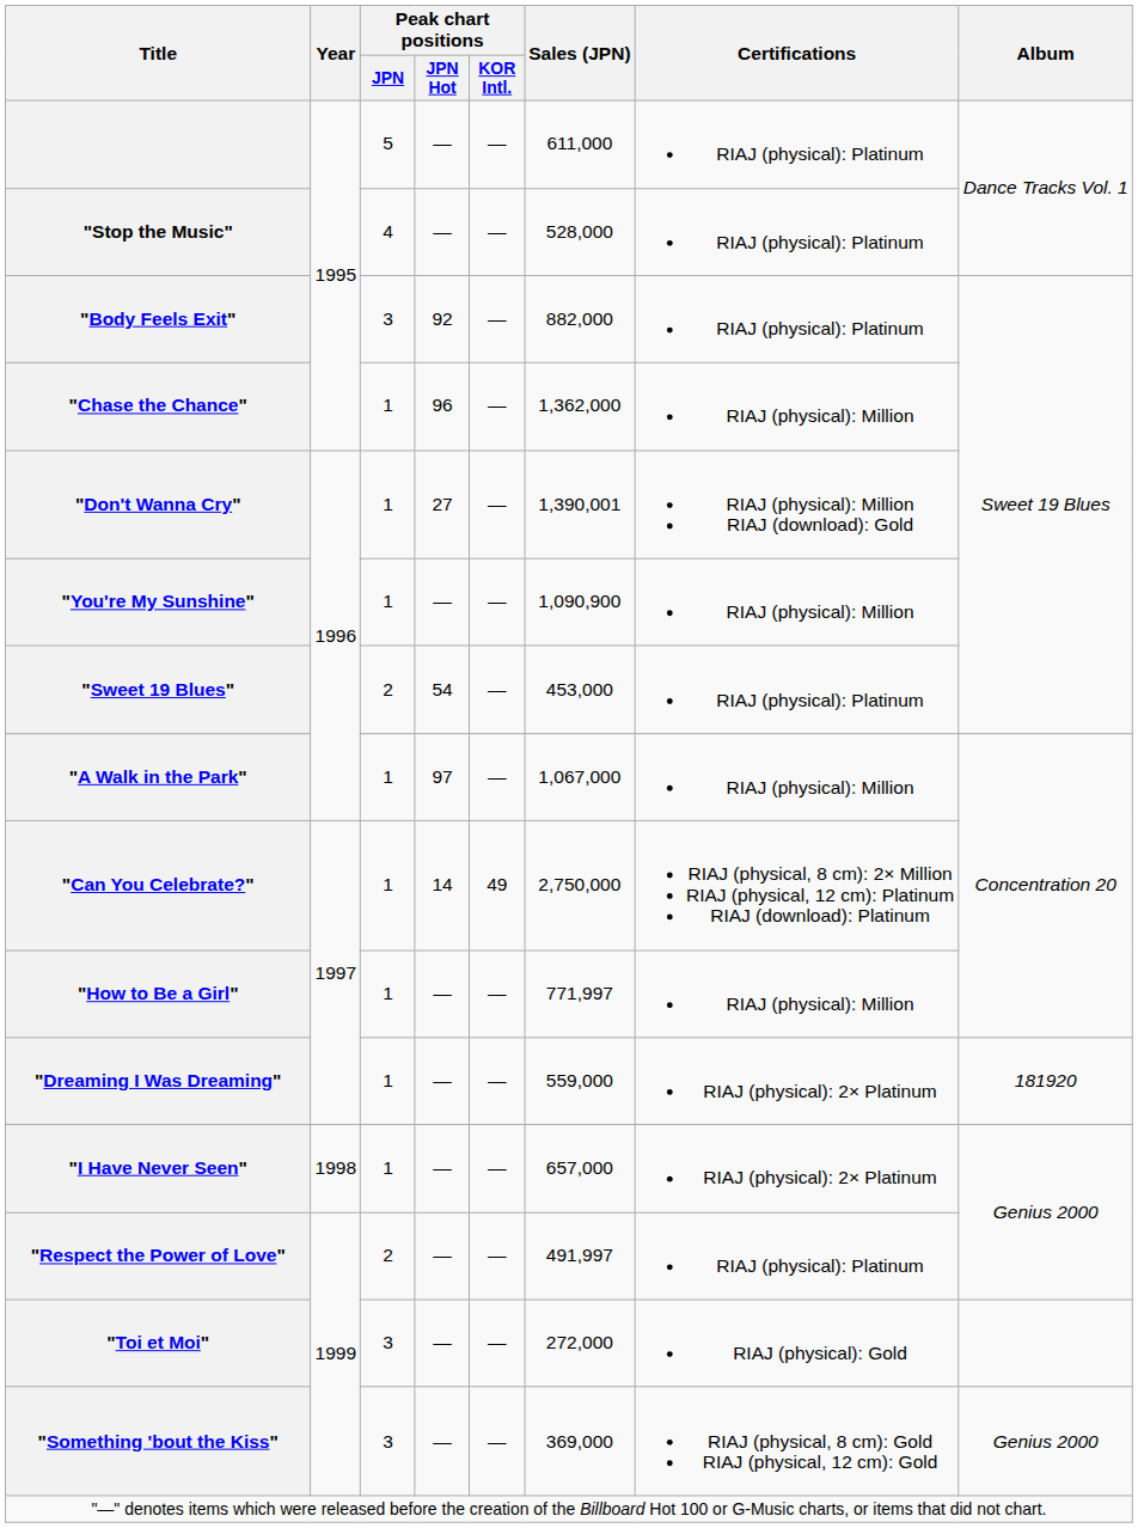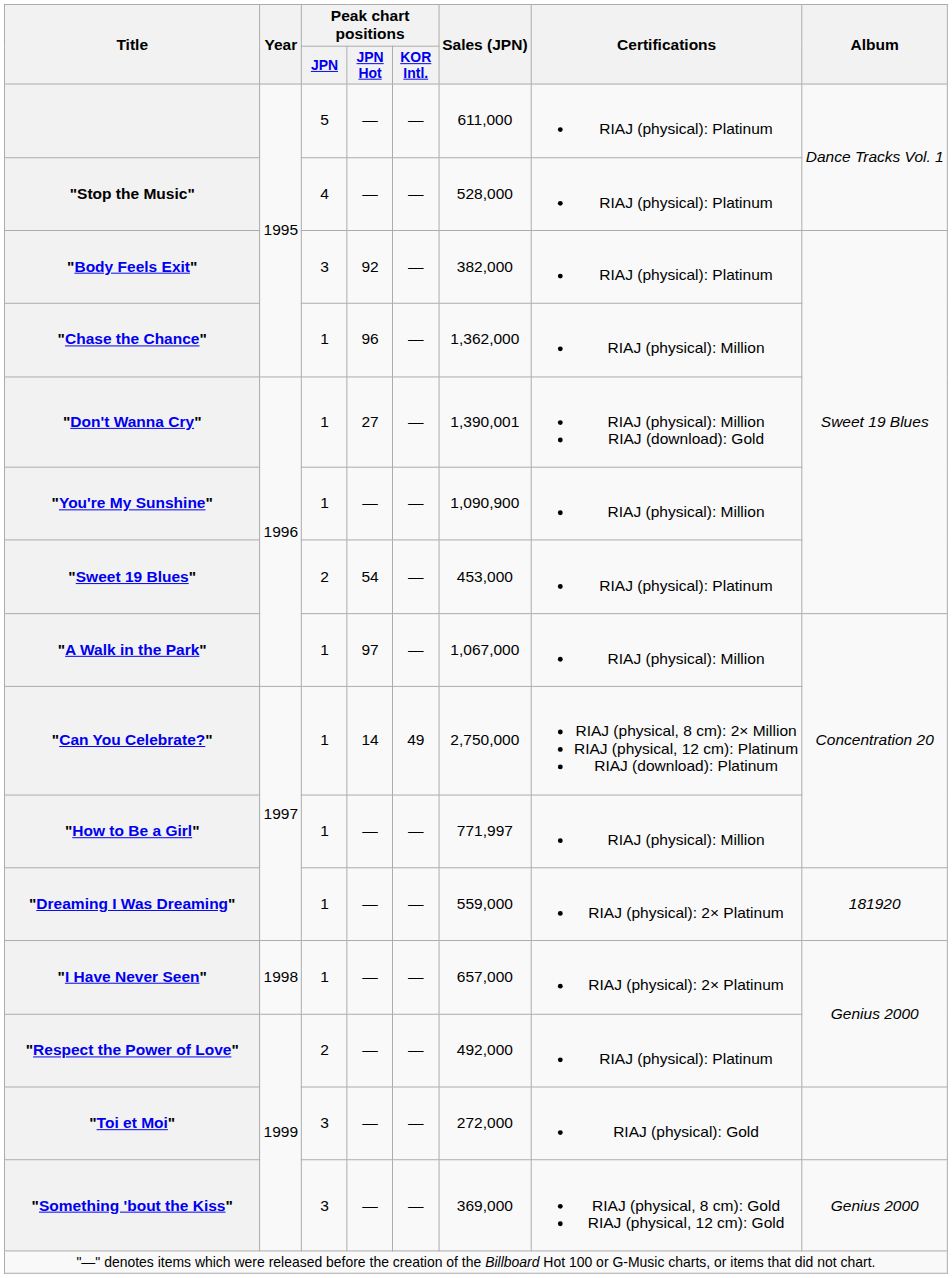 <table class="wikitable plainrowheaders" style="text-align:center;">
 <tr>
 <th scope="col" rowspan="2" style="width:16em;">Title</th>
 <th scope="col" rowspan="2">Year</th>
 <th scope="col" colspan="3">Peak chart positions</th>
 <th scope="col" rowspan="2">Sales (JPN)</th>
 <th scope="col" rowspan="2" style="width:17em;">Certifications</th>
 <th scope="col" rowspan="2">Album</th>
 </tr>
 <tr>
 <th scope="col" style="width:2.8em;font-size:90%;"><a href='#'>JPN</a><br></th>
 <th scope="col" style="width:2.8em;font-size:90%;"><a href='#'>JPN Hot</a><br></th>
 <th scope="col" style="width:2.8em;font-size:90%;"><a href='#'>KOR Intl.</a><br></th>
 </tr>
 <tr>
 <th scope="row"></th>
 <td rowspan="4">1995</td>
 <td>5</td>
 <td>—</td>
 <td>—</td>
 <td>611,000</td>
 <td><br><ul><li>RIAJ <span>(physical)</span>: Platinum</li></ul></td>
 <td rowspan="2"><em>Dance Tracks Vol. 1</em></td>
 </tr>
 <tr>
 <th scope="row">"Stop the Music"</th>
 <td>4</td>
 <td>—</td>
 <td>—</td>
 <td>528,000</td>
 <td><br><ul><li>RIAJ <span>(physical)</span>: Platinum</li></ul></td>
 </tr>
 <tr>
 <th scope="row">"<a href='#'>Body Feels Exit</a>"</th>
 <td>3</td>
 <td>92</td>
 <td>—</td>
-<td>882,000</td>
+<td>382,000</td>
 <td><br><ul><li>RIAJ <span>(physical)</span>: Platinum</li></ul></td>
 <td rowspan="5"><em>Sweet 19 Blues</em></td>
 </tr>
 <tr>
 <th scope="row">"<a href='#'>Chase the Chance</a>"</th>
 <td>1</td>
 <td>96</td>
 <td>—</td>
 <td>1,362,000</td>
 <td><br><ul><li>RIAJ <span>(physical)</span>: Million</li></ul></td>
 </tr>
 <tr>
 <th scope="row">"<a href='#'>Don't Wanna Cry</a>"</th>
 <td rowspan="4">1996</td>
 <td>1</td>
 <td>27</td>
 <td>—</td>
 <td>1,390,001</td>
 <td><br><ul><li>RIAJ <span>(physical)</span>: Million</li><li>RIAJ <span>(download)</span>: Gold</li></ul></td>
 </tr>
 <tr>
 <th scope="row">"<a href='#'>You're My Sunshine</a>"</th>
 <td>1</td>
 <td>—</td>
 <td>—</td>
 <td>1,090,900</td>
 <td><br><ul><li>RIAJ <span>(physical)</span>: Million</li></ul></td>
 </tr>
 <tr>
 <th scope="row">"<a href='#'>Sweet 19 Blues</a>"</th>
 <td>2</td>
 <td>54</td>
 <td>—</td>
 <td>453,000</td>
 <td><br><ul><li>RIAJ <span>(physical)</span>: Platinum</li></ul></td>
 </tr>
 <tr>
 <th scope="row">"<a href='#'>A Walk in the Park</a>"</th>
 <td>1</td>
 <td>97</td>
 <td>—</td>
 <td>1,067,000</td>
 <td><br><ul><li>RIAJ <span>(physical)</span>: Million</li></ul></td>
 <td rowspan="3"><em>Concentration 20</em></td>
 </tr>
 <tr>
 <th scope="row">"<a href='#'>Can You Celebrate?</a>"</th>
 <td rowspan="3">1997</td>
 <td>1</td>
 <td>14</td>
 <td>49</td>
 <td>2,750,000</td>
 <td><br><ul><li>RIAJ <span>(physical, 8 cm)</span>: 2× Million</li><li>RIAJ <span>(physical, 12 cm)</span>: Platinum</li><li>RIAJ <span>(download)</span>: Platinum</li></ul></td>
 </tr>
 <tr>
 <th scope="row">"<a href='#'>How to Be a Girl</a>"</th>
 <td>1</td>
 <td>—</td>
 <td>—</td>
 <td>771,997</td>
 <td><br><ul><li>RIAJ <span>(physical)</span>: Million</li></ul></td>
 </tr>
 <tr>
 <th scope="row">"<a href='#'>Dreaming I Was Dreaming</a>"</th>
 <td>1</td>
 <td>—</td>
 <td>—</td>
 <td>559,000</td>
 <td><br><ul><li>RIAJ <span>(physical)</span>: 2× Platinum</li></ul></td>
 <td><em>181920</em></td>
 </tr>
 <tr>
 <th scope="row">"<a href='#'>I Have Never Seen</a>"</th>
 <td>1998</td>
 <td>1</td>
 <td>—</td>
 <td>—</td>
 <td>657,000</td>
 <td><br><ul><li>RIAJ <span>(physical)</span>: 2× Platinum</li></ul></td>
 <td rowspan="2"><em>Genius 2000</em></td>
 </tr>
 <tr>
 <th scope="row">"<a href='#'>Respect the Power of Love</a>"</th>
 <td rowspan="3">1999</td>
 <td>2</td>
 <td>—</td>
 <td>—</td>
-<td>491,997</td>
+<td>492,000</td>
 <td><br><ul><li>RIAJ <span>(physical)</span>: Platinum</li></ul></td>
 </tr>
 <tr>
 <th scope="row">"<a href='#'>Toi et Moi</a>"</th>
 <td>3</td>
 <td>—</td>
 <td>—</td>
 <td>272,000</td>
 <td><br><ul><li>RIAJ <span>(physical)</span>: Gold</li></ul></td>
 <td></td>
 </tr>
 <tr>
 <th scope="row">"<a href='#'>Something 'bout the Kiss</a>"</th>
 <td>3</td>
 <td>—</td>
 <td>—</td>
 <td>369,000</td>
 <td><br><ul><li>RIAJ <span>(physical, 8 cm)</span>: Gold</li><li>RIAJ <span>(physical, 12 cm)</span>: Gold</li></ul></td>
 <td><em>Genius 2000</em></td>
 </tr>
 <tr>
 <td colspan="12" align="center" style="font-size:90%;">"—" denotes items which were released before the creation of the <em>Billboard</em> Hot 100 or G-Music charts, or items that did not chart.</td>
 </tr>
 </table>
